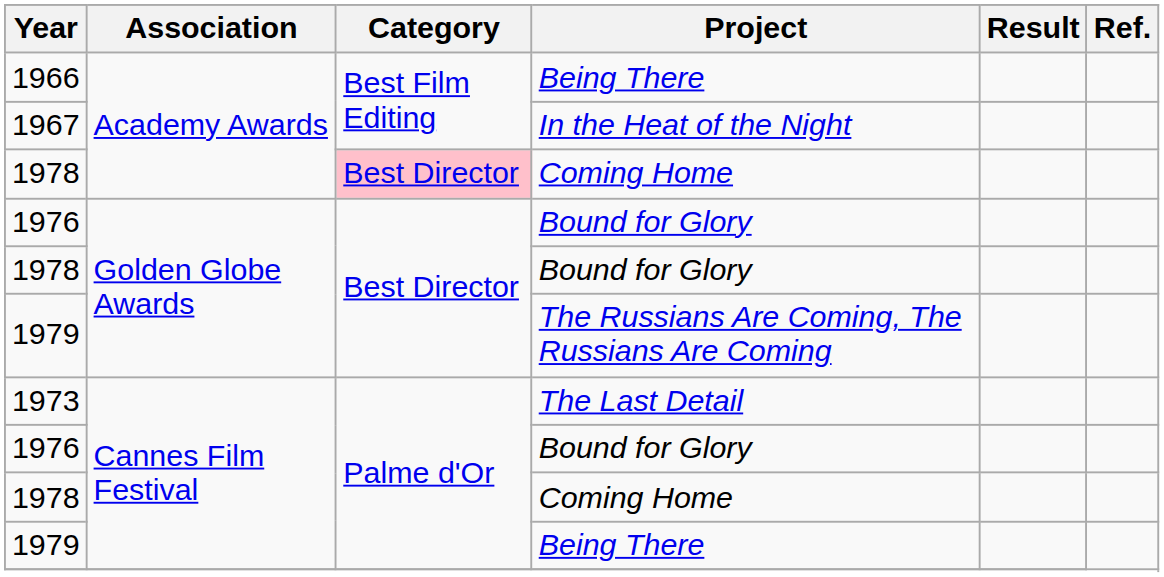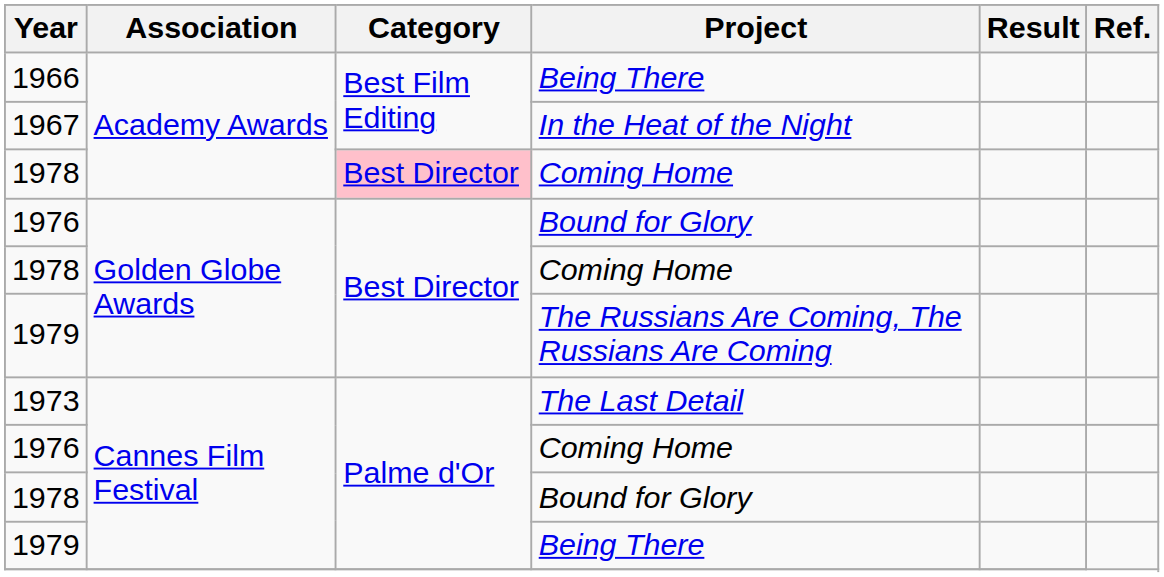 <table class=wikitable>
 <tr>
 <th>Year</th>
 <th>Association</th>
 <th>Category</th>
 <th>Project</th>
 <th>Result</th>
 <th>Ref.</th>
 </tr>
 <tr>
 <td>1966</td>
 <td rowspan=3><a href='#'>Academy Awards</a></td>
 <td rowspan=2><a href='#'>Best Film Editing</a></td>
 <td><em><a href='#'>Being There</a></em></td>
 <td></td>
 <td></td>
 </tr>
 <tr>
 <td>1967</td>
 <td><em><a href='#'>In the Heat of the Night</a></em></td>
 <td></td>
 <td></td>
 </tr>
 <tr>
 <td>1978</td>
 <td style="background: pink;"><a href='#'>Best Director</a></td>
 <td><em><a href='#'>Coming Home</a></em></td>
 <td></td>
 <td></td>
 </tr>
 <tr>
 <td>1976</td>
 <td rowspan=3><a href='#'>Golden Globe Awards</a></td>
 <td rowspan=3><a href='#'>Best Director</a></td>
 <td><em><a href='#'>Bound for Glory</a></em></td>
 <td></td>
 <td></td>
 </tr>
 <tr>
 <td>1978</td>
-<td><em>Bound for Glory</em></td>
+<td><em>Coming Home</em></td>
 <td></td>
 <td></td>
 </tr>
 <tr>
 <td>1979</td>
 <td><em><a href='#'>The Russians Are Coming, The Russians Are Coming</a></em></td>
 <td></td>
 <td></td>
 </tr>
 <tr>
 <td>1973</td>
 <td rowspan=4><a href='#'>Cannes Film Festival</a></td>
 <td rowspan=4><a href='#'>Palme d'Or</a></td>
 <td><em><a href='#'>The Last Detail</a></em></td>
 <td></td>
 <td></td>
 </tr>
 <tr>
 <td>1976</td>
-<td><em>Bound for Glory</em></td>
+<td><em>Coming Home</em></td>
 <td></td>
 <td></td>
 </tr>
 <tr>
 <td>1978</td>
-<td><em>Coming Home</em></td>
+<td><em>Bound for Glory</em></td>
 <td></td>
 <td></td>
 </tr>
 <tr>
 <td>1979</td>
 <td><em><a href='#'>Being There</a></em></td>
 <td></td>
 </tr>
 <tr>
 </tr>
 </table>
